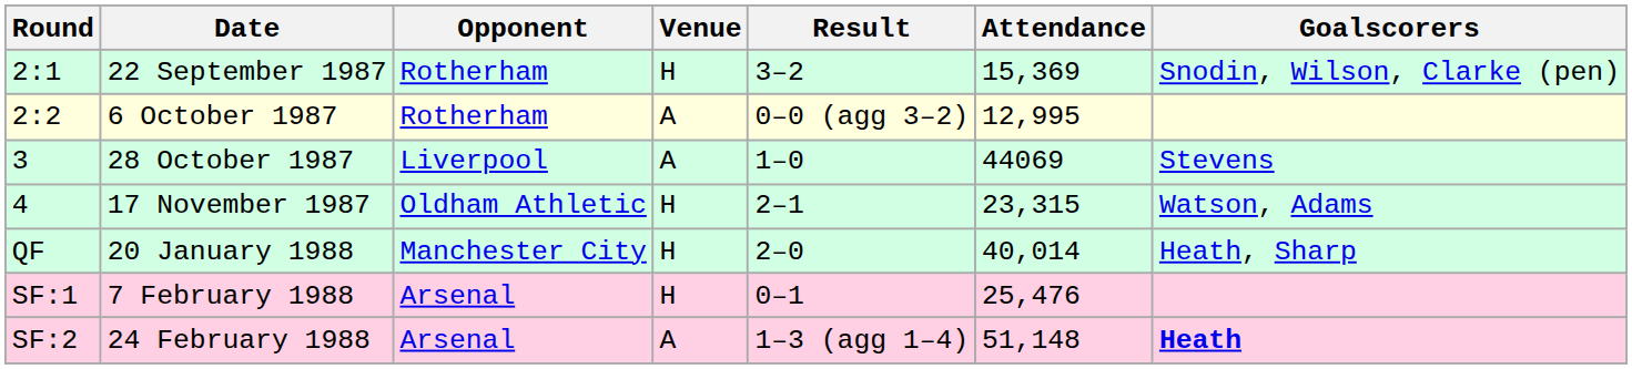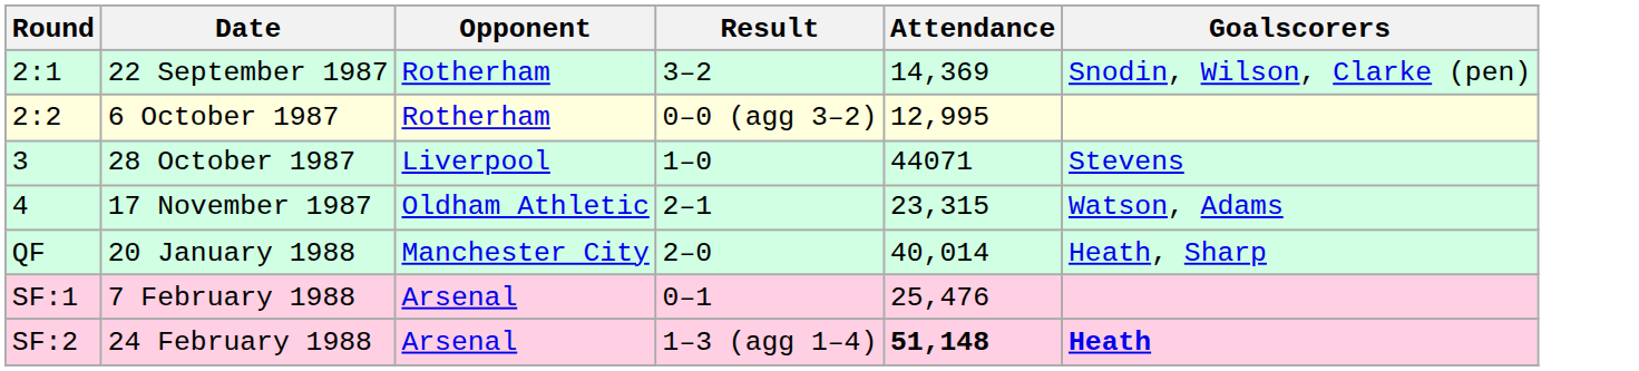 <table class="wikitable">
 <tr>
 <th>Round</th>
 <th>Date</th>
 <th>Opponent</th>
-<th>Venue</th>
 <th>Result</th>
 <th>Attendance</th>
 <th>Goalscorers</th>
 </tr>
 <tr style="background-color: #d0ffe3;">
 <td>2:1</td>
 <td>22 September 1987</td>
 <td><a href='#'>Rotherham</a></td>
-<td>H</td>
 <td>3–2</td>
-<td>15,369</td>
+<td>14,369</td>
 <td><a href='#'>Snodin</a>, <a href='#'>Wilson</a>, <a href='#'>Clarke</a> (pen)</td>
 </tr>
 <tr style="background-color: #ffffdd;">
 <td>2:2</td>
 <td>6 October 1987</td>
 <td><a href='#'>Rotherham</a></td>
-<td>A</td>
 <td>0–0 (agg 3–2)</td>
 <td>12,995</td>
 <td></td>
 </tr>
 <tr style="background-color: #d0ffe3;">
 <td>3</td>
 <td>28 October 1987</td>
 <td><a href='#'>Liverpool</a></td>
-<td>A</td>
 <td>1–0</td>
-<td>44069</td>
+<td>44071</td>
 <td><a href='#'>Stevens</a></td>
 </tr>
 <tr style="background-color: #d0ffe3;">
 <td>4</td>
 <td>17 November 1987</td>
 <td><a href='#'>Oldham Athletic</a></td>
-<td>H</td>
 <td>2–1</td>
 <td>23,315</td>
 <td><a href='#'>Watson</a>, <a href='#'>Adams</a></td>
 </tr>
 <tr style="background-color: #d0ffe3;">
 <td>QF</td>
 <td>20 January 1988</td>
 <td><a href='#'>Manchester City</a></td>
-<td>H</td>
 <td>2–0</td>
 <td>40,014</td>
 <td><a href='#'>Heath</a>, <a href='#'>Sharp</a></td>
 </tr>
 <tr style="background-color: #ffd0e3;">
 <td>SF:1</td>
 <td>7 February 1988</td>
 <td><a href='#'>Arsenal</a></td>
-<td>H</td>
 <td>0–1</td>
 <td>25,476</td>
 <td></td>
 </tr>
 <tr style="background-color: #ffd0e3;">
 <td>SF:2</td>
 <td>24 February 1988</td>
 <td><a href='#'>Arsenal</a></td>
-<td>A</td>
 <td>1–3 (agg 1–4)</td>
-<td>51,148</td>
+<td><strong>51,148</strong></td>
 <td><strong><a href='#'>Heath</a></strong></td>
 </tr>
 </table>
